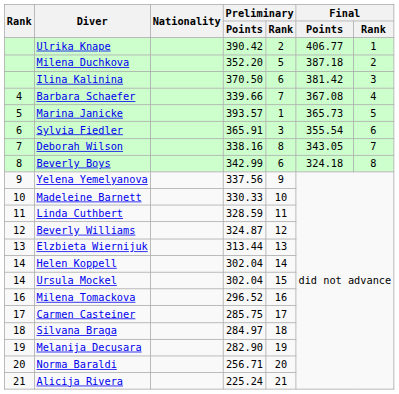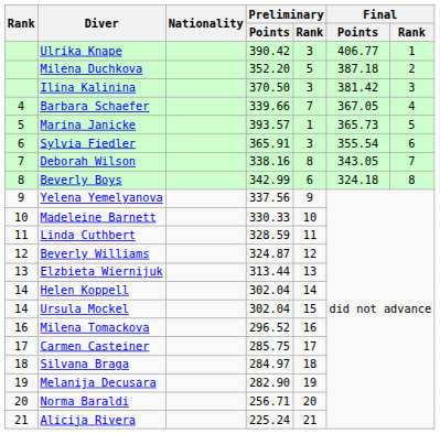 <table class="wikitable sortable" style="text-align:center">
 <tr>
 <th rowspan=2>Rank</th>
 <th rowspan=2>Diver</th>
 <th rowspan=2>Nationality</th>
 <th colspan=2>Preliminary</th>
 <th colspan=2>Final</th>
 </tr>
 <tr>
 <th>Points</th>
 <th>Rank</th>
 <th>Points</th>
 <th>Rank</th>
 </tr>
 <tr bgcolor=ccffcc>
 <td></td>
 <td align=left><a href='#'>Ulrika Knape</a></td>
 <td align=left></td>
 <td>390.42</td>
-<td>2</td>
+<td>3</td>
 <td>406.77</td>
 <td>1</td>
 </tr>
 <tr bgcolor=ccffcc>
 <td></td>
 <td align=left><a href='#'>Milena Duchkova</a></td>
 <td align=left></td>
 <td>352.20</td>
 <td>5</td>
 <td>387.18</td>
 <td>2</td>
 </tr>
 <tr bgcolor=ccffcc>
 <td></td>
 <td align=left><a href='#'>Ilina Kalinina</a></td>
 <td align=left></td>
 <td>370.50</td>
-<td>6</td>
+<td>3</td>
 <td>381.42</td>
 <td>3</td>
 </tr>
 <tr bgcolor=ccffcc>
 <td>4</td>
 <td align=left><a href='#'>Barbara Schaefer</a></td>
 <td align=left></td>
 <td>339.66</td>
 <td>7</td>
-<td>367.08</td>
+<td>367.05</td>
 <td>4</td>
 </tr>
 <tr bgcolor=ccffcc>
 <td>5</td>
 <td align=left><a href='#'>Marina Janicke</a></td>
 <td align=left></td>
 <td>393.57</td>
 <td>1</td>
 <td>365.73</td>
 <td>5</td>
 </tr>
 <tr bgcolor=ccffcc>
 <td>6</td>
 <td align=left><a href='#'>Sylvia Fiedler</a></td>
 <td align=left></td>
 <td>365.91</td>
 <td>3</td>
 <td>355.54</td>
 <td>6</td>
 </tr>
 <tr bgcolor=ccffcc>
 <td>7</td>
 <td align=left><a href='#'>Deborah Wilson</a></td>
 <td align=left></td>
 <td>338.16</td>
 <td>8</td>
 <td>343.05</td>
 <td>7</td>
 </tr>
 <tr bgcolor=ccffcc>
 <td>8</td>
 <td align=left><a href='#'>Beverly Boys</a></td>
 <td align=left></td>
 <td>342.99</td>
 <td>6</td>
 <td>324.18</td>
 <td>8</td>
 </tr>
 <tr>
 <td>9</td>
 <td align=left><a href='#'>Yelena Yemelyanova</a></td>
 <td align=left></td>
 <td>337.56</td>
 <td>9</td>
 <td rowspan=16 colspan=2>did not advance</td>
 </tr>
 <tr>
 <td>10</td>
 <td align=left><a href='#'>Madeleine Barnett</a></td>
 <td align=left></td>
 <td>330.33</td>
 <td>10</td>
 </tr>
 <tr>
 <td>11</td>
 <td align=left><a href='#'>Linda Cuthbert</a></td>
 <td align=left></td>
 <td>328.59</td>
 <td>11</td>
 </tr>
 <tr>
 <td>12</td>
 <td align=left><a href='#'>Beverly Williams</a></td>
 <td align=left></td>
 <td>324.87</td>
 <td>12</td>
 </tr>
 <tr>
 <td>13</td>
 <td align=left><a href='#'>Elzbieta Wiernijuk</a></td>
 <td align=left></td>
 <td>313.44</td>
 <td>13</td>
 </tr>
 <tr>
 <td>14</td>
 <td align=left><a href='#'>Helen Koppell</a></td>
 <td align=left></td>
 <td>302.04</td>
 <td>14</td>
 </tr>
 <tr>
 <td>14</td>
 <td align=left><a href='#'>Ursula Mockel</a></td>
 <td align=left></td>
 <td>302.04</td>
 <td>15</td>
 </tr>
 <tr>
 <td>16</td>
 <td align=left><a href='#'>Milena Tomackova</a></td>
 <td align=left></td>
 <td>296.52</td>
 <td>16</td>
 </tr>
 <tr>
 <td>17</td>
 <td align=left><a href='#'>Carmen Casteiner</a></td>
 <td align=left></td>
 <td>285.75</td>
 <td>17</td>
 </tr>
 <tr ¡>
 <td>18</td>
 <td align=left><a href='#'>Silvana Braga</a></td>
 <td align=left></td>
 <td>284.97</td>
 <td>18</td>
 </tr>
 <tr>
 <td>19</td>
 <td align=left><a href='#'>Melanija Decusara</a></td>
 <td align=left></td>
 <td>282.90</td>
 <td>19</td>
 </tr>
 <tr>
 <td>20</td>
 <td align=left><a href='#'>Norma Baraldi</a></td>
 <td align=left></td>
 <td>256.71</td>
 <td>20</td>
 </tr>
 <tr>
 <td>21</td>
 <td align=left><a href='#'>Alicija Rivera</a></td>
 <td align=left></td>
 <td>225.24</td>
 <td>21</td>
 </tr>
 </table>
